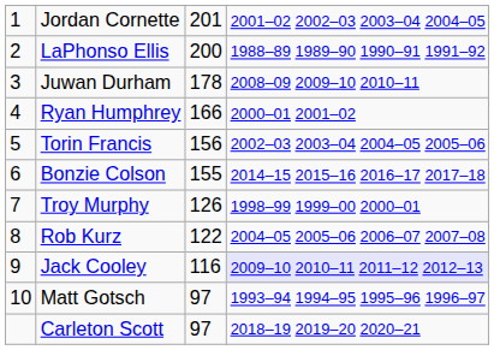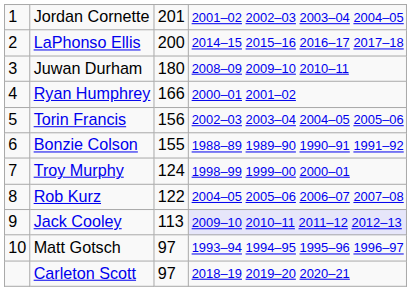 <table class="wikitable">
 <tr>
 </tr>
 <tr>
 <td>1</td>
 <td>Jordan Cornette</td>
 <td>201</td>
 <td style="font-size:80%;"><a href='#'>2001–02</a> <a href='#'>2002–03</a> <a href='#'>2003–04</a> <a href='#'>2004–05</a></td>
 </tr>
 <tr>
 <td>2</td>
 <td><a href='#'>LaPhonso Ellis</a></td>
 <td>200</td>
-<td style="font-size:80%;"><a href='#'>1988–89</a> <a href='#'>1989–90</a> <a href='#'>1990–91</a> <a href='#'>1991–92</a></td>
+<td style="font-size:80%;"><a href='#'>2014–15</a> <a href='#'>2015–16</a> <a href='#'>2016–17</a> <a href='#'>2017–18</a></td>
 </tr>
 <tr>
 <td>3</td>
 <td>Juwan Durham</td>
-<td>178</td>
+<td>180</td>
 <td style="font-size:80%;"><a href='#'>2008–09</a> <a href='#'>2009–10</a> <a href='#'>2010–11</a></td>
 </tr>
 <tr>
 <td>4</td>
 <td><a href='#'>Ryan Humphrey</a></td>
 <td>166</td>
 <td style="font-size:80%;"><a href='#'>2000–01</a> <a href='#'>2001–02</a></td>
 </tr>
 <tr>
 <td>5</td>
 <td><a href='#'>Torin Francis</a></td>
 <td>156</td>
 <td style="font-size:80%;"><a href='#'>2002–03</a> <a href='#'>2003–04</a> <a href='#'>2004–05</a> <a href='#'>2005–06</a></td>
 </tr>
 <tr>
 <td>6</td>
 <td><a href='#'>Bonzie Colson</a></td>
 <td>155</td>
-<td style="font-size:80%;"><a href='#'>2014–15</a> <a href='#'>2015–16</a> <a href='#'>2016–17</a> <a href='#'>2017–18</a></td>
+<td style="font-size:80%;"><a href='#'>1988–89</a> <a href='#'>1989–90</a> <a href='#'>1990–91</a> <a href='#'>1991–92</a></td>
 </tr>
 <tr>
 <td>7</td>
 <td><a href='#'>Troy Murphy</a></td>
-<td>126</td>
+<td>124</td>
 <td style="font-size:80%;"><a href='#'>1998–99</a> <a href='#'>1999–00</a> <a href='#'>2000–01</a></td>
 </tr>
 <tr>
 <td>8</td>
 <td><a href='#'>Rob Kurz</a></td>
 <td>122</td>
 <td style="font-size:80%;"><a href='#'>2004–05</a> <a href='#'>2005–06</a> <a href='#'>2006–07</a> <a href='#'>2007–08</a></td>
 </tr>
 <tr>
 <td>9</td>
 <td><a href='#'>Jack Cooley</a></td>
-<td>116</td>
+<td>113</td>
 <td style="background: lavender; font-size:80%;"><a href='#'>2009–10</a> <a href='#'>2010–11</a> <a href='#'>2011–12</a> <a href='#'>2012–13</a></td>
 </tr>
 <tr>
 <td>10</td>
 <td>Matt Gotsch</td>
 <td>97</td>
 <td style="font-size:80%;"><a href='#'>1993–94</a> <a href='#'>1994–95</a> <a href='#'>1995–96</a> <a href='#'>1996–97</a></td>
 </tr>
 <tr>
 <td></td>
 <td><a href='#'>Carleton Scott</a></td>
 <td>97</td>
 <td style="font-size:80%;"><a href='#'>2018–19</a> <a href='#'>2019–20</a> <a href='#'>2020–21</a></td>
 </tr>
 </table>
